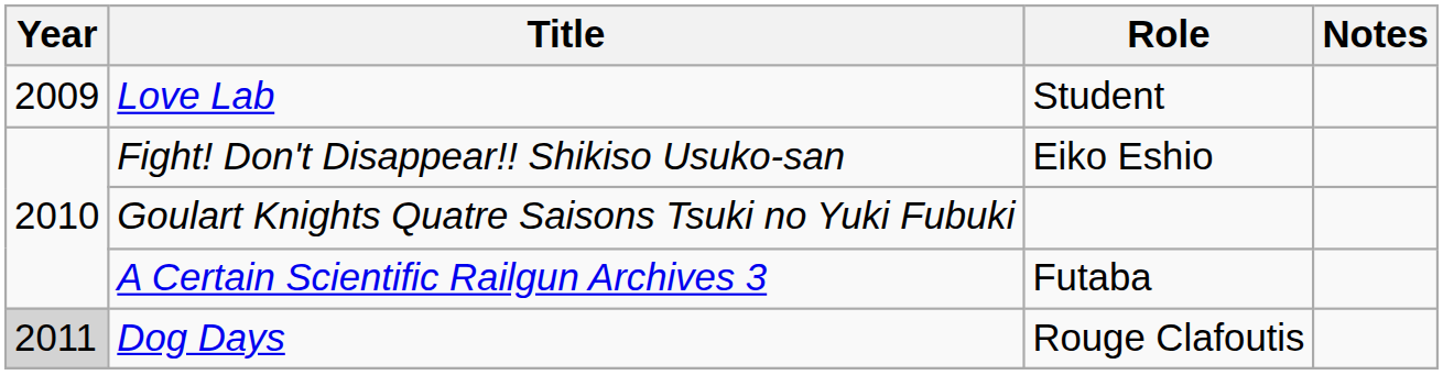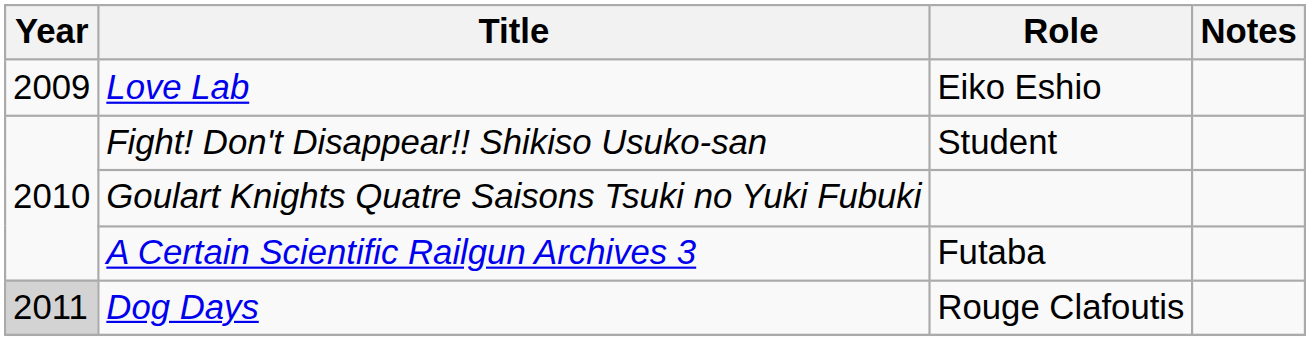 <table class="wikitable sortable">
 <tr>
 <th>Year</th>
 <th>Title</th>
 <th>Role</th>
 <th class="unsortable">Notes</th>
 </tr>
 <tr>
 <td>2009</td>
 <td><em><a href='#'>Love Lab</a></em></td>
-<td>Student</td>
+<td>Eiko Eshio</td>
 <td></td>
 </tr>
 <tr>
 <td rowspan="3">2010</td>
 <td><em>Fight! Don't Disappear!! Shikiso Usuko-san</em></td>
-<td>Eiko Eshio</td>
+<td>Student</td>
 <td></td>
 </tr>
 <tr>
 <td><em>Goulart Knights Quatre Saisons Tsuki no Yuki Fubuki</em></td>
 <td></td>
 <td></td>
 </tr>
 <tr>
 <td><em><a href='#'>A Certain Scientific Railgun Archives 3</a></em></td>
 <td>Futaba</td>
 <td></td>
 </tr>
 <tr>
 <td style="background: lightgrey;">2011</td>
 <td><em><a href='#'>Dog Days</a></em></td>
 <td>Rouge Clafoutis</td>
 <td></td>
 </tr>
 <tr>
 </tr>
 </table>
